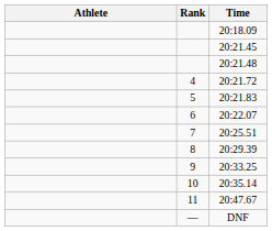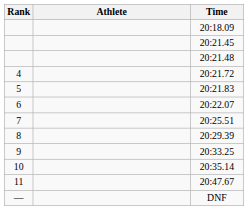 <table class=wikitable style="text-align:center">
 <tr>
+<th width=40>Rank</th>
 <th width=250>Athlete</th>
-<th width=40>Rank</th>
 <th width=80>Time</th>
 </tr>
 <tr>
+<td></td>
 <td align=left></td>
-<td></td>
 <td>20:18.09</td>
 </tr>
 <tr>
+<td></td>
 <td align=left></td>
-<td></td>
 <td>20:21.45</td>
 </tr>
 <tr>
+<td></td>
 <td align=left></td>
-<td></td>
 <td>20:21.48</td>
 </tr>
 <tr>
+<td>4</td>
 <td align=left></td>
-<td>4</td>
 <td>20:21.72</td>
 </tr>
 <tr>
+<td>5</td>
 <td align=left></td>
-<td>5</td>
 <td>20:21.83</td>
 </tr>
 <tr>
+<td>6</td>
 <td align=left></td>
-<td>6</td>
 <td>20:22.07</td>
 </tr>
 <tr>
+<td>7</td>
 <td align=left></td>
-<td>7</td>
 <td>20:25.51</td>
 </tr>
 <tr>
+<td>8</td>
 <td align=left></td>
-<td>8</td>
 <td>20:29.39</td>
 </tr>
 <tr>
+<td>9</td>
 <td align=left></td>
-<td>9</td>
 <td>20:33.25</td>
 </tr>
 <tr>
+<td>10</td>
 <td align=left></td>
-<td>10</td>
 <td>20:35.14</td>
 </tr>
 <tr>
+<td>11</td>
 <td align=left></td>
-<td>11</td>
 <td>20:47.67</td>
 </tr>
 <tr>
+<td>—</td>
 <td align=left></td>
-<td>—</td>
 <td>DNF</td>
 </tr>
 </table>
